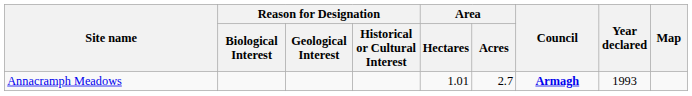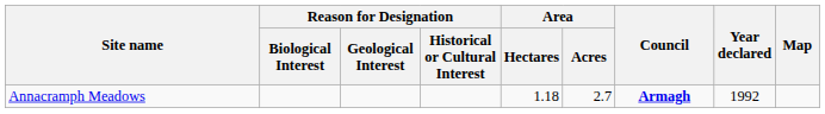 <table class="wikitable">
 <tr>
 <th style="width:270px" rowspan="2">Site name</th>
 <th style="width:160px" colspan="3">Reason for Designation</th>
 <th style="width:100px" colspan="2">Area</th>
 <th style="width:100px" rowspan="2">Council</th>
 <th style="width:60px" rowspan="2">Year declared</th>
 <th style="width:40px" rowspan="2">Map</th>
 </tr>
 <tr>
 <th style="width:80px">Biological Interest</th>
 <th style="width:80px">Geological Interest</th>
 <th style="width:80px">Historical or Cultural Interest</th>
 <th style="width:50px">Hectares</th>
 <th style="width:50px">Acres</th>
 </tr>
 <tr>
 <td><a href='#'>Annacramph Meadows</a></td>
 <td align="center"></td>
 <td align="center"> </td>
 <td align="center"> </td>
-<td align="right">1.01</td>
+<td align="right">1.18</td>
 <td align="right">2.7</td>
 <td align="center"><strong><a href='#'>Armagh</a></strong></td>
-<td align="center">1993</td>
+<td align="center">1992</td>
 <td align="center"></td>
 </tr>
 </table>
